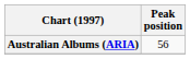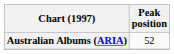 <table class="wikitable sortable plainrowheaders" style="text-align:center">
 <tr>
 <th>Chart (1997)</th>
 <th>Peak<br>position</th>
 </tr>
 <tr>
 <th scope="row">Australian Albums  (<a href='#'>ARIA</a>)</th>
-<td>56</td>
+<td>52</td>
 </tr>
 <tr>
 </tr>
 </table>
